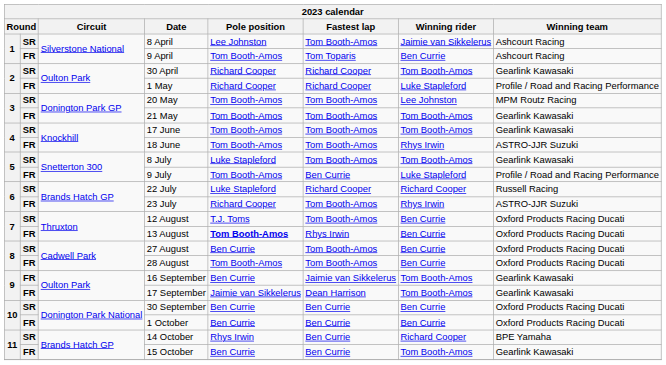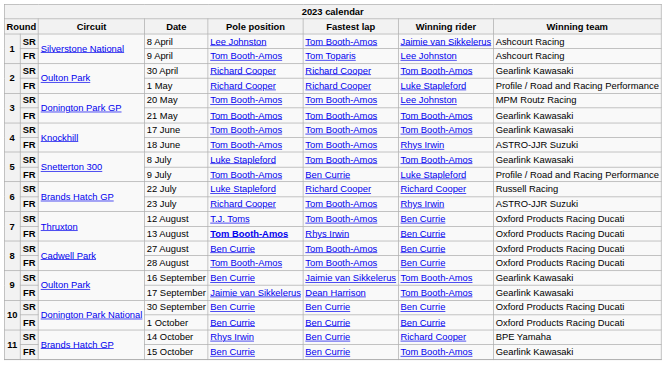 <table class="wikitable" style="font-size: 85%">
 <tr>
 <th colspan=11>2023 calendar</th>
 </tr>
 <tr>
 <th colspan=2>Round</th>
 <th>Circuit</th>
 <th>Date</th>
 <th>Pole position</th>
 <th>Fastest lap</th>
 <th>Winning rider</th>
 <th>Winning team</th>
 </tr>
 <tr>
 <th rowspan="2">1</th>
 <th>SR</th>
 <td rowspan="2"> <a href='#'>Silverstone National</a></td>
 <td>8 April</td>
 <td> <a href='#'>Lee Johnston</a></td>
 <td> <a href='#'>Tom Booth-Amos</a></td>
 <td> <a href='#'>Jaimie van Sikkelerus</a></td>
 <td>Ashcourt Racing</td>
 </tr>
 <tr>
 <th>FR</th>
 <td>9 April</td>
 <td> <a href='#'>Tom Booth-Amos</a></td>
 <td> <a href='#'>Tom Toparis</a></td>
-<td> <a href='#'>Ben Currie</a></td>
+<td> <a href='#'>Lee Johnston</a></td>
 <td>Ashcourt Racing</td>
 </tr>
 <tr>
 <th rowspan="2">2</th>
 <th>SR</th>
 <td rowspan="2"> <a href='#'>Oulton Park</a></td>
 <td>30 April</td>
 <td> <a href='#'>Richard Cooper</a></td>
 <td> <a href='#'>Richard Cooper</a></td>
 <td> <a href='#'>Tom Booth-Amos</a></td>
 <td>Gearlink Kawasaki</td>
 </tr>
 <tr>
 <th>FR</th>
 <td>1 May</td>
 <td> <a href='#'>Richard Cooper</a></td>
 <td> <a href='#'>Richard Cooper</a></td>
 <td> <a href='#'>Luke Stapleford</a></td>
 <td>Profile / Road and Racing Performance</td>
 </tr>
 <tr>
 <th rowspan="2">3</th>
 <th>SR</th>
 <td rowspan="2"> <a href='#'>Donington Park GP</a></td>
 <td>20 May</td>
 <td> <a href='#'>Tom Booth-Amos</a></td>
 <td> <a href='#'>Tom Booth-Amos</a></td>
 <td> <a href='#'>Lee Johnston</a></td>
 <td>MPM Routz Racing</td>
 </tr>
 <tr>
 <th>FR</th>
 <td>21 May</td>
 <td> <a href='#'>Tom Booth-Amos</a></td>
 <td> <a href='#'>Tom Booth-Amos</a></td>
 <td> <a href='#'>Tom Booth-Amos</a></td>
 <td>Gearlink Kawasaki</td>
 </tr>
 <tr>
 <th rowspan="2">4</th>
 <th>SR</th>
 <td rowspan="2"> <a href='#'>Knockhill</a></td>
 <td>17 June</td>
 <td> <a href='#'>Tom Booth-Amos</a></td>
 <td> <a href='#'>Tom Booth-Amos</a></td>
 <td> <a href='#'>Tom Booth-Amos</a></td>
 <td>Gearlink Kawasaki</td>
 </tr>
 <tr>
 <th>FR</th>
 <td>18 June</td>
 <td> <a href='#'>Tom Booth-Amos</a></td>
 <td> <a href='#'>Tom Booth-Amos</a></td>
 <td> <a href='#'>Rhys Irwin</a></td>
 <td>ASTRO-JJR Suzuki</td>
 </tr>
 <tr>
 <th rowspan="2">5</th>
 <th>SR</th>
 <td rowspan="2"> <a href='#'>Snetterton 300</a></td>
 <td>8 July</td>
 <td> <a href='#'>Luke Stapleford</a></td>
 <td> <a href='#'>Tom Booth-Amos</a></td>
 <td> <a href='#'>Tom Booth-Amos</a></td>
 <td>Gearlink Kawasaki</td>
 </tr>
 <tr>
 <th>FR</th>
 <td>9 July</td>
 <td> <a href='#'>Tom Booth-Amos</a></td>
 <td> <a href='#'>Ben Currie</a></td>
 <td> <a href='#'>Luke Stapleford</a></td>
 <td>Profile / Road and Racing Performance</td>
 </tr>
 <tr>
 <th rowspan="2">6</th>
 <th>SR</th>
 <td rowspan="2"> <a href='#'>Brands Hatch GP</a></td>
 <td>22 July</td>
 <td> <a href='#'>Luke Stapleford</a></td>
 <td> <a href='#'>Richard Cooper</a></td>
 <td> <a href='#'>Richard Cooper</a></td>
 <td>Russell Racing</td>
 </tr>
 <tr>
 <th>FR</th>
 <td>23 July</td>
 <td> <a href='#'>Richard Cooper</a></td>
 <td> <a href='#'>Tom Booth-Amos</a></td>
 <td> <a href='#'>Rhys Irwin</a></td>
 <td>ASTRO-JJR Suzuki</td>
 </tr>
 <tr>
 <th rowspan="2">7</th>
 <th>SR</th>
 <td rowspan="2"> <a href='#'>Thruxton</a></td>
 <td>12 August</td>
 <td> <a href='#'>T.J. Toms</a></td>
 <td> <a href='#'>Tom Booth-Amos</a></td>
 <td> <a href='#'>Ben Currie</a></td>
 <td>Oxford Products Racing Ducati</td>
 </tr>
 <tr>
 <th>FR</th>
 <td>13 August</td>
 <td><strong> <a href='#'>Tom Booth-Amos</a></strong></td>
 <td> <a href='#'>Rhys Irwin</a></td>
 <td> <a href='#'>Ben Currie</a></td>
 <td>Oxford Products Racing Ducati</td>
 </tr>
 <tr>
 <th rowspan="2">8</th>
 <th>SR</th>
 <td rowspan="2"> <a href='#'>Cadwell Park</a></td>
 <td>27 August</td>
 <td> <a href='#'>Ben Currie</a></td>
 <td> <a href='#'>Tom Booth-Amos</a></td>
 <td> <a href='#'>Ben Currie</a></td>
 <td>Oxford Products Racing Ducati</td>
 </tr>
 <tr>
 <th>FR</th>
 <td>28 August</td>
 <td> <a href='#'>Tom Booth-Amos</a></td>
 <td> <a href='#'>Tom Booth-Amos</a></td>
 <td> <a href='#'>Ben Currie</a></td>
 <td>Oxford Products Racing Ducati</td>
 </tr>
 <tr>
 <th rowspan="2">9</th>
-<th>FR</th>
+<th>SR</th>
 <td rowspan="2"> <a href='#'>Oulton Park</a></td>
 <td>16 September</td>
 <td> <a href='#'>Ben Currie</a></td>
 <td> <a href='#'>Jaimie van Sikkelerus</a></td>
 <td> <a href='#'>Tom Booth-Amos</a></td>
 <td>Gearlink Kawasaki</td>
 </tr>
 <tr>
 <th>FR</th>
 <td>17 September</td>
 <td> <a href='#'>Jaimie van Sikkelerus</a></td>
 <td> <a href='#'>Dean Harrison</a></td>
 <td> <a href='#'>Tom Booth-Amos</a></td>
 <td>Gearlink Kawasaki</td>
 </tr>
 <tr>
 <th rowspan="2">10</th>
 <th>SR</th>
 <td rowspan="2"> <a href='#'>Donington Park National</a></td>
 <td>30 September</td>
 <td> <a href='#'>Ben Currie</a></td>
 <td> <a href='#'>Ben Currie</a></td>
 <td> <a href='#'>Ben Currie</a></td>
 <td>Oxford Products Racing Ducati</td>
 </tr>
 <tr>
 <th>FR</th>
 <td>1 October</td>
 <td> <a href='#'>Ben Currie</a></td>
 <td> <a href='#'>Ben Currie</a></td>
 <td> <a href='#'>Ben Currie</a></td>
 <td>Oxford Products Racing Ducati</td>
 </tr>
 <tr>
 <th rowspan="2">11</th>
 <th>SR</th>
 <td rowspan="2"> <a href='#'>Brands Hatch GP</a></td>
 <td>14 October</td>
 <td> <a href='#'>Rhys Irwin</a></td>
 <td> <a href='#'>Ben Currie</a></td>
 <td> <a href='#'>Richard Cooper</a></td>
 <td>BPE Yamaha</td>
 </tr>
 <tr>
 <th>FR</th>
 <td>15 October</td>
 <td> <a href='#'>Ben Currie</a></td>
 <td> <a href='#'>Ben Currie</a></td>
 <td> <a href='#'>Tom Booth-Amos</a></td>
 <td>Gearlink Kawasaki</td>
 </tr>
 <tr>
 </tr>
 </table>
